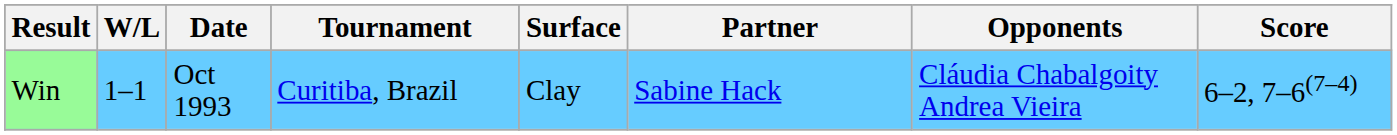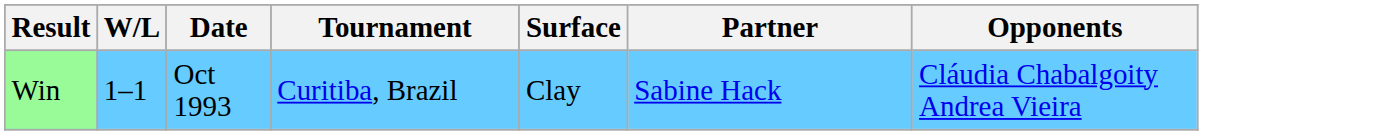 <table class="sortable wikitable">
 <tr>
 <th>Result</th>
 <th style="width:30px" class="unsortable">W/L</th>
 <th style="width:50px">Date</th>
 <th style="width:130px">Tournament</th>
 <th style="width:50px">Surface</th>
 <th style="width:150px">Partner</th>
 <th style="width:150px">Opponents</th>
-<th style="width:100px"  class="unsortable">Score</th>
 </tr>
 <tr style="background:#6cf;">
 <td style="background:#98fb98;">Win</td>
 <td>1–1</td>
 <td>Oct 1993</td>
 <td><a href='#'>Curitiba</a>, Brazil</td>
 <td>Clay</td>
 <td> <a href='#'>Sabine Hack</a></td>
 <td> <a href='#'>Cláudia Chabalgoity</a><br> <a href='#'>Andrea Vieira</a></td>
-<td>6–2, 7–6<sup>(7–4)</sup></td>
 </tr>
 </table>
